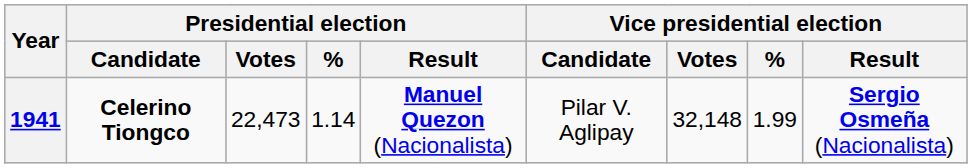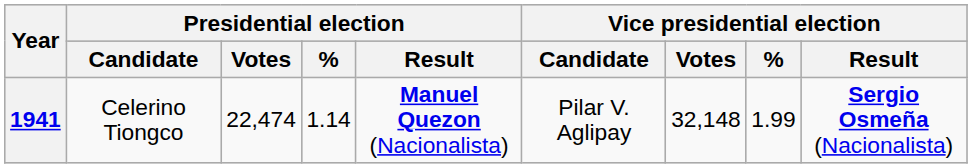 <table class="wikitable" style="text-align:center; font-size:90%">
 <tr>
 <th rowspan="2">Year</th>
 <th colspan="4">Presidential election</th>
 <th colspan="4">Vice presidential election</th>
 </tr>
 <tr>
 <th>Candidate</th>
 <th>Votes</th>
 <th>%</th>
 <th>Result</th>
 <th>Candidate</th>
 <th>Votes</th>
 <th>%</th>
 <th>Result</th>
 </tr>
 <tr>
 <th><a href='#'>1941</a></th>
-<td><strong>Celerino Tiongco</strong></td>
-<td>22,473</td>
+<td>Celerino Tiongco</td>
+<td>22,474</td>
 <td>1.14</td>
 <td><a href='#'><strong>Manuel Quezon</strong></a><br>(<a href='#'>Nacionalista</a>)</td>
 <td>Pilar V. Aglipay</td>
 <td>32,148</td>
 <td>1.99</td>
 <td><strong><a href='#'>Sergio Osmeña</a></strong><br>(<a href='#'>Nacionalista</a>)</td>
 </tr>
 </table>
